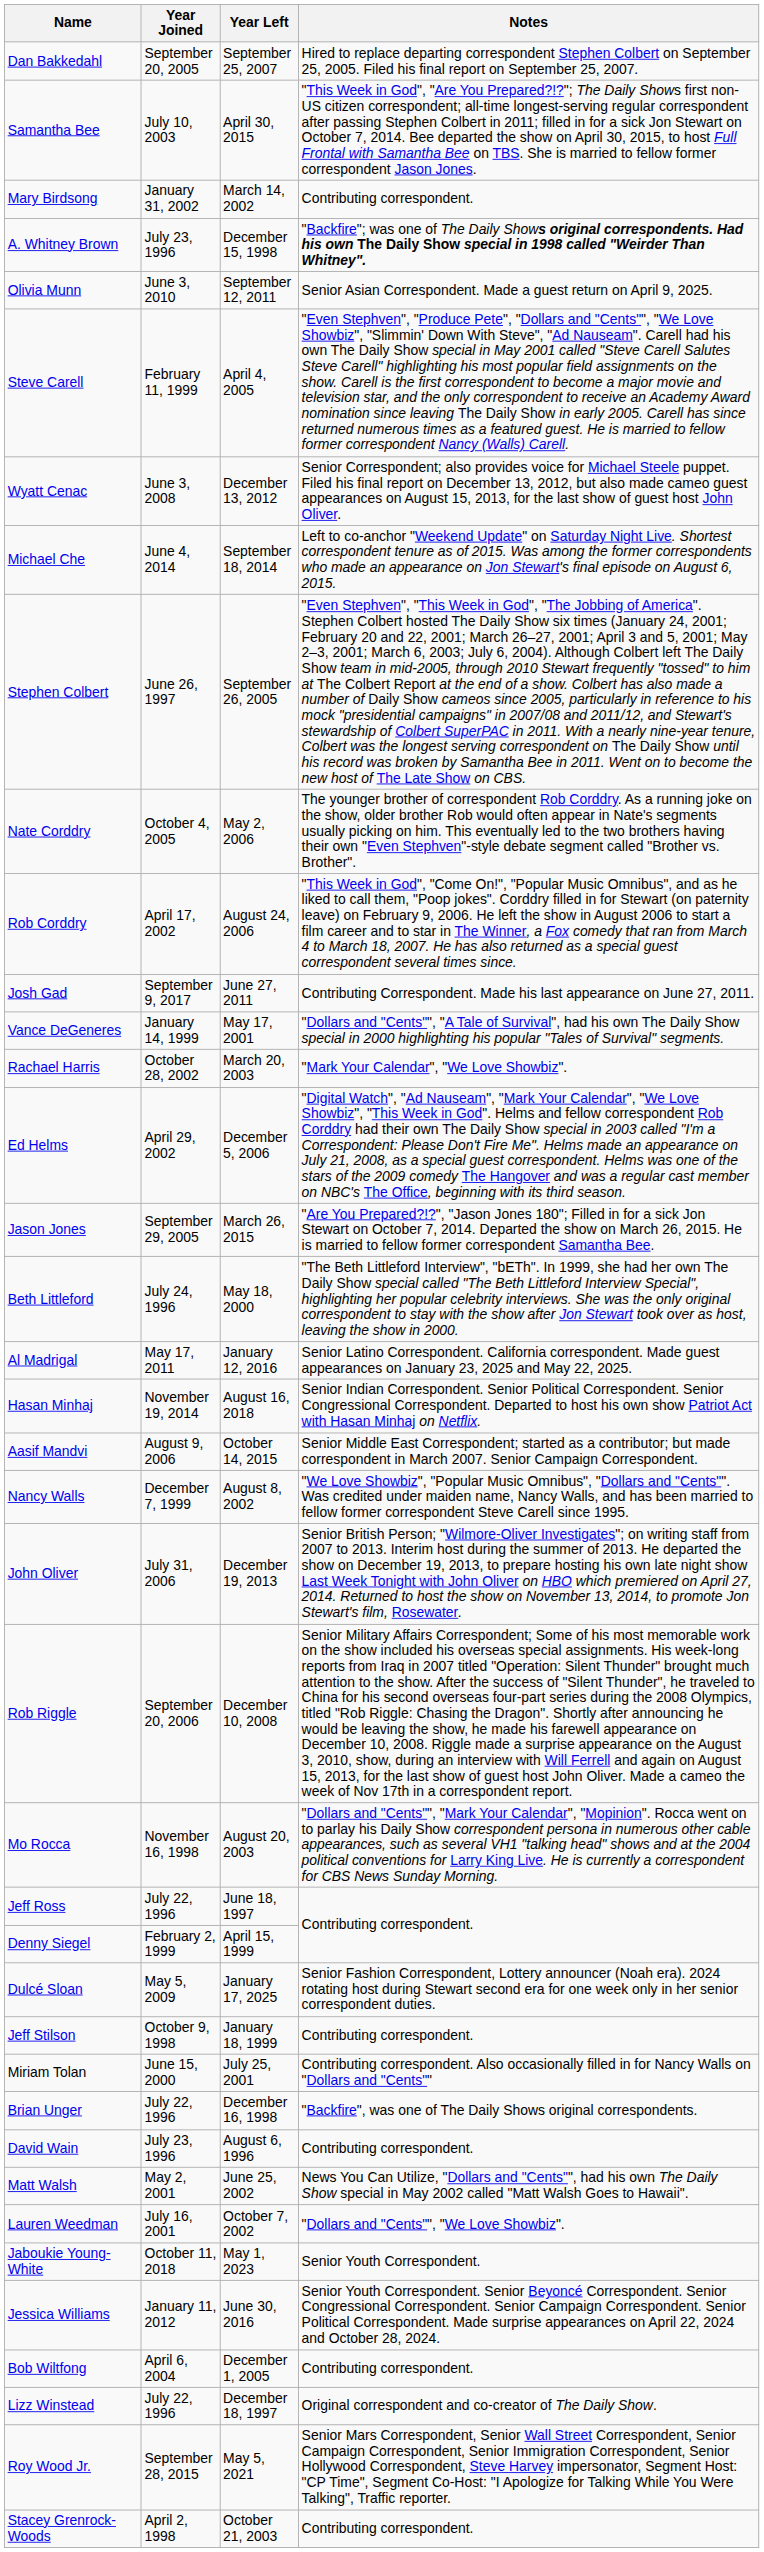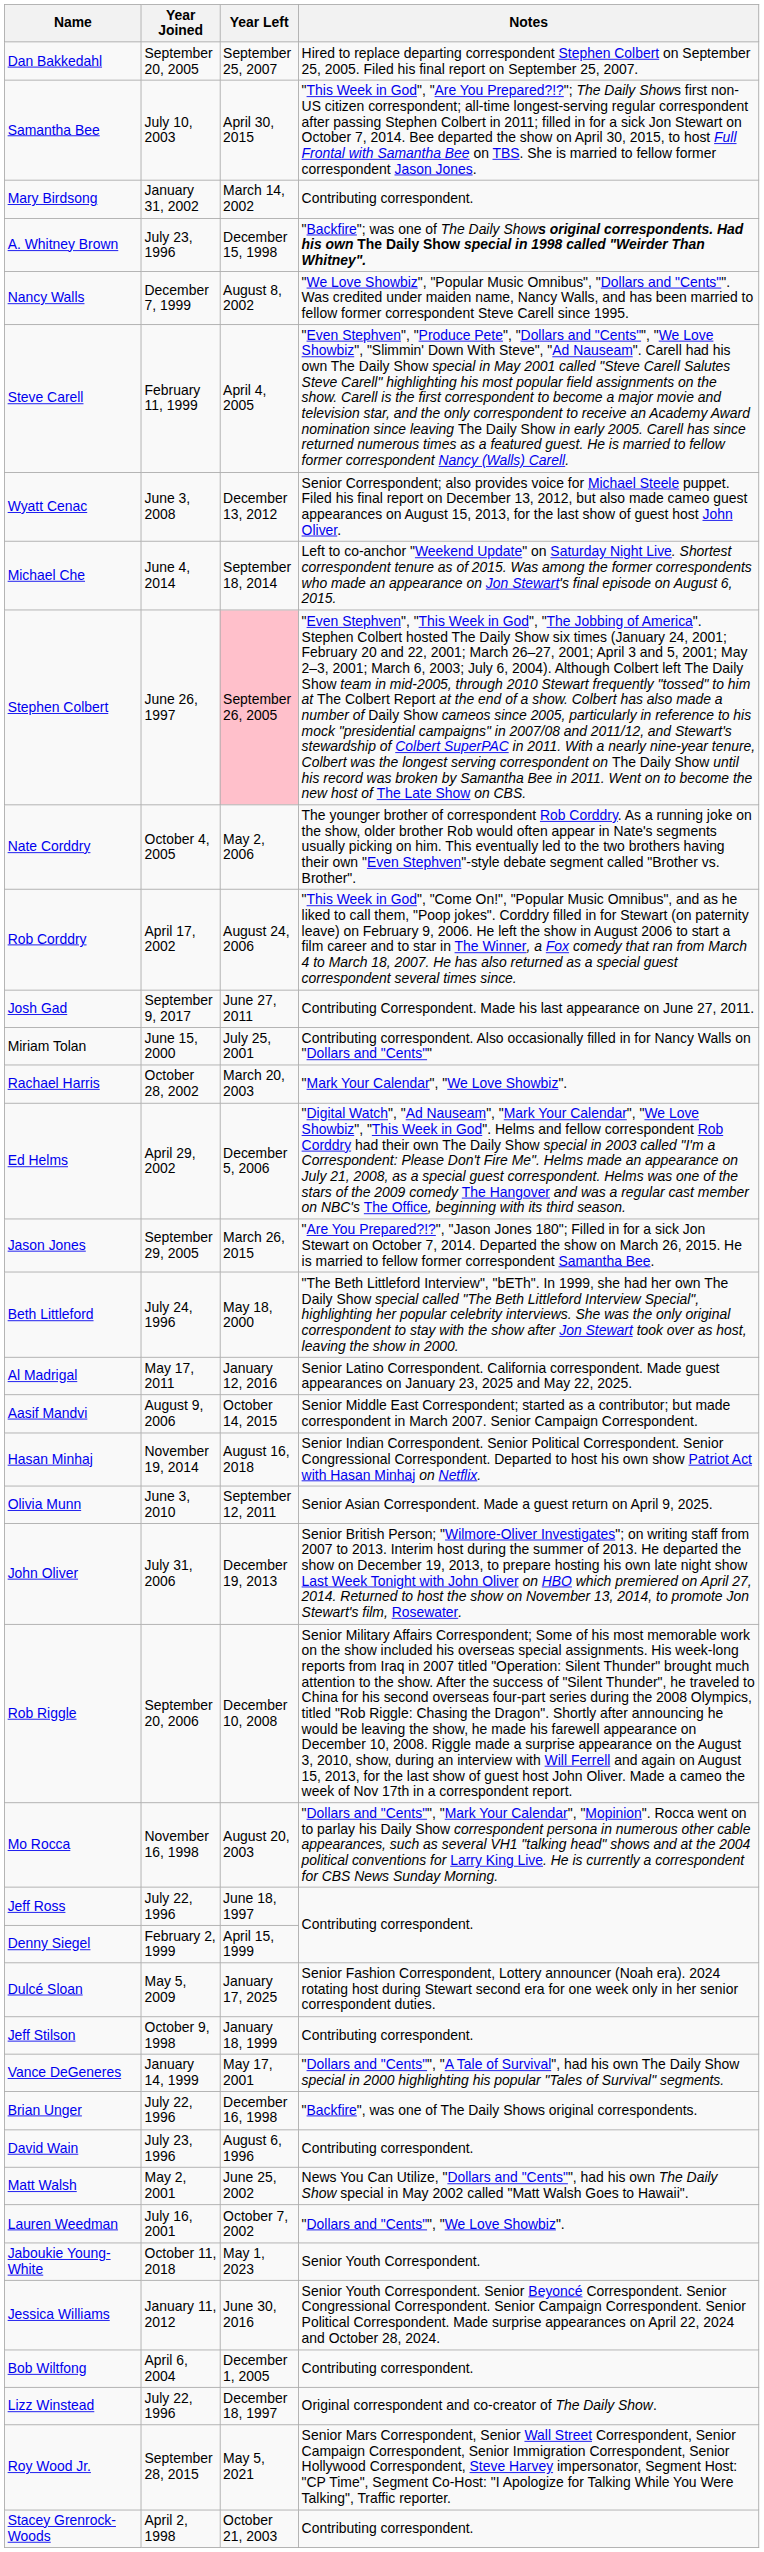 <table class="wikitable sortable">
 <tr>
 <th style="width:150px;">Name</th>
 <th>Year Joined</th>
 <th>Year Left</th>
 <th class="unsortable">Notes</th>
 </tr>
 <tr>
 <td><a href='#'>Dan Bakkedahl</a></td>
 <td>September 20, 2005</td>
 <td>September 25, 2007</td>
 <td>Hired to replace departing correspondent <a href='#'>Stephen Colbert</a> on September 25, 2005. Filed his final report on September 25, 2007.</td>
 </tr>
 <tr>
 <td><a href='#'>Samantha Bee</a></td>
 <td>July 10, 2003</td>
 <td>April 30, 2015</td>
 <td>"<a href='#'>This Week in God</a>", "<a href='#'>Are You Prepared?!?</a>"; <em>The Daily Show</em>s first non-US citizen correspondent; all-time longest-serving regular correspondent after passing Stephen Colbert in 2011; filled in for a sick Jon Stewart on October 7, 2014. Bee departed the show on April 30, 2015, to host <em><a href='#'>Full Frontal with Samantha Bee</a></em> on <a href='#'>TBS</a>. She is married to fellow former correspondent <a href='#'>Jason Jones</a>.</td>
 </tr>
 <tr>
 <td><a href='#'>Mary Birdsong</a></td>
 <td>January 31, 2002</td>
 <td>March 14, 2002</td>
 <td>Contributing correspondent.</td>
 </tr>
 <tr>
 <td><a href='#'>A. Whitney Brown</a></td>
 <td>July 23, 1996</td>
 <td>December 15, 1998</td>
 <td>"<a href='#'>Backfire</a>"; was one of <em>The Daily Show<strong>s original correspondents. Had his own </em>The Daily Show<em> special in 1998 called "Weirder Than Whitney".</td>
 </tr>
 <tr>
-<td><a href='#'>Olivia Munn</a></td>
-<td>June 3, 2010</td>
-<td>September 12, 2011</td>
-<td>Senior Asian Correspondent. Made a guest return on April 9, 2025.</td>
+<td><a href='#'>Nancy Walls</a></td>
+<td>December 7, 1999</td>
+<td>August 8, 2002</td>
+<td>"<a href='#'>We Love Showbiz</a>", "Popular Music Omnibus", "<a href='#'>Dollars and "Cents"</a>". Was credited under maiden name, Nancy Walls, and has been married to fellow former correspondent Steve Carell since 1995.</td>
 </tr>
 <tr>
 <td><a href='#'>Steve Carell</a></td>
 <td>February 11, 1999</td>
 <td>April 4, 2005</td>
 <td>"<a href='#'>Even Stephven</a>", "<a href='#'>Produce Pete</a>", "<a href='#'>Dollars and "Cents"</a>", "<a href='#'>We Love Showbiz</a>", "Slimmin' Down With Steve", "<a href='#'>Ad Nauseam</a>". Carell had his own </em>The Daily Show<em> special in May 2001 called "Steve Carell Salutes Steve Carell" highlighting his most popular field assignments on the show. Carell is the first correspondent to become a major movie and television star, and the only correspondent to receive an Academy Award nomination since leaving </em>The Daily Show<em> in early 2005. Carell has since returned numerous times as a featured guest. He is married to fellow former correspondent <a href='#'>Nancy (Walls) Carell</a>.</td>
 </tr>
 <tr>
 <td><a href='#'>Wyatt Cenac</a></td>
 <td>June 3, 2008</td>
 <td>December 13, 2012</td>
 <td>Senior Correspondent; also provides voice for <a href='#'>Michael Steele</a> puppet. Filed his final report on December 13, 2012, but also made cameo guest appearances on August 15, 2013, for the last show of guest host <a href='#'>John Oliver</a>.</td>
 </tr>
 <tr>
 <td><a href='#'>Michael Che</a></td>
 <td>June 4, 2014</td>
 <td>September 18, 2014</td>
 <td>Left to co-anchor "<a href='#'>Weekend Update</a>" on </em><a href='#'>Saturday Night Live</a><em>. Shortest correspondent tenure as of 2015. Was among the former correspondents who made an appearance on <a href='#'>Jon Stewart</a>'s final episode on August 6, 2015.</td>
 </tr>
 <tr>
 <td><a href='#'>Stephen Colbert</a></td>
 <td>June 26, 1997</td>
-<td>September 26, 2005</td>
+<td style="background: pink;">September 26, 2005</td>
 <td>"<a href='#'>Even Stephven</a>", "<a href='#'>This Week in God</a>", "<a href='#'>The Jobbing of America</a>". Stephen Colbert hosted The Daily Show six times (January 24, 2001; February 20 and 22, 2001; March 26–27, 2001; April 3 and 5, 2001; May 2–3, 2001; March 6, 2003; July 6, 2004). Although Colbert left </em>The Daily Show<em> team in mid-2005, through 2010 Stewart frequently "tossed" to him at </em>The Colbert Report<em> at the end of a show. Colbert has also made a number of </em>Daily Show<em> cameos since 2005, particularly in reference to his mock "presidential campaigns" in 2007/08 and 2011/12, and Stewart's stewardship of <a href='#'>Colbert SuperPAC</a> in 2011.  With a nearly nine-year tenure, Colbert was the longest serving correspondent on </em>The Daily Show<em> until his record was broken by Samantha Bee in 2011. Went on to become the new host of </em><a href='#'>The Late Show</a><em> on CBS.</td>
 </tr>
 <tr>
 <td><a href='#'>Nate Corddry</a></td>
 <td>October 4, 2005</td>
 <td>May 2, 2006</td>
 <td>The younger brother of correspondent <a href='#'>Rob Corddry</a>. As a running joke on the show, older brother Rob would often appear in Nate's segments usually picking on him. This eventually led to the two brothers having their own "<a href='#'>Even Stephven</a>"-style debate segment called "Brother vs. Brother".</td>
 </tr>
 <tr>
 <td><a href='#'>Rob Corddry</a></td>
 <td>April 17, 2002</td>
 <td>August 24, 2006</td>
 <td>"<a href='#'>This Week in God</a>", "Come On!", "Popular Music Omnibus", and as he liked to call them, "Poop jokes". Corddry filled in for Stewart (on paternity leave) on February 9, 2006. He left the show in August 2006 to start a film career and to star in </em><a href='#'>The Winner</a><em>, a <a href='#'>Fox</a> comedy that ran from March 4 to March 18, 2007. He has also returned as a special guest correspondent several times since.</td>
 </tr>
 <tr>
 <td><a href='#'>Josh Gad</a></td>
 <td>September 9, 2017</td>
 <td>June 27, 2011</td>
 <td>Contributing Correspondent. Made his last appearance on June 27, 2011.</td>
 </tr>
 <tr>
-<td><a href='#'>Vance DeGeneres</a></td>
-<td>January 14, 1999</td>
-<td>May 17, 2001</td>
-<td>"<a href='#'>Dollars and "Cents"</a>", "<a href='#'>A Tale of Survival</a>", had his own </em>The Daily Show<em> special in 2000 highlighting his popular "Tales of Survival" segments.</td>
+<td>Miriam Tolan</td>
+<td>June 15, 2000</td>
+<td>July 25, 2001</td>
+<td>Contributing correspondent. Also occasionally filled in for Nancy Walls on "<a href='#'>Dollars and "Cents"</a>"</td>
 </tr>
 <tr>
 <td><a href='#'>Rachael Harris</a></td>
 <td>October 28, 2002</td>
 <td>March 20, 2003</td>
 <td>"<a href='#'>Mark Your Calendar</a>", "<a href='#'>We Love Showbiz</a>".</td>
 </tr>
 <tr>
 <td><a href='#'>Ed Helms</a></td>
 <td>April 29, 2002</td>
 <td>December 5, 2006</td>
 <td>"<a href='#'>Digital Watch</a>", "<a href='#'>Ad Nauseam</a>", "<a href='#'>Mark Your Calendar</a>", "<a href='#'>We Love Showbiz</a>", "<a href='#'>This Week in God</a>". Helms and fellow correspondent <a href='#'>Rob Corddry</a> had their own </em>The Daily Show<em> special in 2003 called "I'm a Correspondent: Please Don't Fire Me". Helms made an appearance on July 21, 2008, as a special guest correspondent. Helms was one of the stars of the 2009 comedy </em><a href='#'>The Hangover</a><em> and was a regular cast member on NBC's </em><a href='#'>The Office</a><em>, beginning with its third season.</td>
 </tr>
 <tr>
 <td><a href='#'>Jason Jones</a></td>
 <td>September 29, 2005</td>
 <td>March 26, 2015</td>
 <td>"<a href='#'>Are You Prepared?!?</a>", "Jason Jones 180"; Filled in for a sick Jon Stewart on October 7, 2014. Departed the show on March 26, 2015. He is married to fellow former correspondent <a href='#'>Samantha Bee</a>.</td>
 </tr>
 <tr>
 <td><a href='#'>Beth Littleford</a></td>
 <td>July 24, 1996</td>
 <td>May 18, 2000</td>
 <td>"The Beth Littleford Interview", "bETh". In 1999, she had her own </em>The Daily Show<em> special called "The Beth Littleford Interview Special", highlighting her popular celebrity interviews. She was the only original correspondent to stay with the show after <a href='#'>Jon Stewart</a> took over as host, leaving the show in 2000.</td>
 </tr>
 <tr>
 <td><a href='#'>Al Madrigal</a></td>
 <td>May 17, 2011</td>
 <td>January 12, 2016</td>
 <td>Senior Latino Correspondent. California correspondent. Made guest appearances on January 23, 2025 and May 22, 2025.</td>
 </tr>
 <tr>
+<td><a href='#'>Aasif Mandvi</a></td>
+<td>August 9, 2006</td>
+<td>October 14, 2015</td>
+<td>Senior Middle East Correspondent; started as a contributor; but made correspondent in March 2007. Senior Campaign Correspondent.</td>
+</tr>
+<tr>
 <td><a href='#'>Hasan Minhaj</a></td>
 <td>November 19, 2014</td>
 <td>August 16, 2018</td>
 <td>Senior Indian Correspondent. Senior Political Correspondent. Senior Congressional Correspondent. Departed to host his own show </em><a href='#'>Patriot Act with Hasan Minhaj</a><em> on <a href='#'>Netflix</a>.</td>
 </tr>
 <tr>
-<td><a href='#'>Aasif Mandvi</a></td>
-<td>August 9, 2006</td>
-<td>October 14, 2015</td>
-<td>Senior Middle East Correspondent; started as a contributor; but made correspondent in March 2007. Senior Campaign Correspondent.</td>
-</tr>
-<tr>
-<td><a href='#'>Nancy Walls</a></td>
-<td>December 7, 1999</td>
-<td>August 8, 2002</td>
-<td>"<a href='#'>We Love Showbiz</a>", "Popular Music Omnibus", "<a href='#'>Dollars and "Cents"</a>". Was credited under maiden name, Nancy Walls, and has been married to fellow former correspondent Steve Carell since 1995.</td>
+<td><a href='#'>Olivia Munn</a></td>
+<td>June 3, 2010</td>
+<td>September 12, 2011</td>
+<td>Senior Asian Correspondent. Made a guest return on April 9, 2025.</td>
 </tr>
 <tr>
 <td><a href='#'>John Oliver</a></td>
 <td>July 31, 2006</td>
 <td>December 19, 2013</td>
 <td>Senior British Person; "<a href='#'>Wilmore-Oliver Investigates</a>"; on writing staff from 2007 to 2013. Interim host during the summer of 2013. He departed the show on December 19, 2013, to prepare hosting his own late night show </em><a href='#'>Last Week Tonight with John Oliver</a><em> on <a href='#'>HBO</a> which premiered on April 27, 2014.  Returned to host the show on November 13, 2014, to promote Jon Stewart's film, </em><a href='#'>Rosewater</a><em>.</td>
 </tr>
 <tr>
 <td><a href='#'>Rob Riggle</a></td>
 <td>September 20, 2006</td>
 <td>December 10, 2008</td>
 <td>Senior Military Affairs Correspondent; Some of his most memorable work on the show included his overseas special assignments. His week-long reports from Iraq in 2007 titled "Operation: Silent Thunder" brought much attention to the show. After the success of "Silent Thunder", he traveled to China for his second overseas four-part series during the 2008 Olympics, titled "Rob Riggle: Chasing the Dragon". Shortly after announcing he would be leaving the show, he made his farewell appearance on December 10, 2008. Riggle made a surprise appearance on the August 3, 2010, show, during an interview with <a href='#'>Will Ferrell</a> and again on August 15, 2013, for the last show of guest host John Oliver. Made a cameo the week of Nov 17th in a correspondent report.</td>
 </tr>
 <tr>
 <td><a href='#'>Mo Rocca</a></td>
 <td>November 16, 1998</td>
 <td>August 20, 2003</td>
 <td>"<a href='#'>Dollars and "Cents"</a>", "<a href='#'>Mark Your Calendar</a>", "<a href='#'>Mopinion</a>". Rocca went on to parlay his </em>Daily Show<em> correspondent persona in numerous other cable appearances, such as several VH1 "talking head" shows and at the 2004 political conventions for </em><a href='#'>Larry King Live</a><em>. He is currently a correspondent for CBS News Sunday Morning.</td>
 </tr>
 <tr>
 <td><a href='#'>Jeff Ross</a></td>
 <td>July 22, 1996</td>
 <td>June 18, 1997</td>
 <td rowspan="2">Contributing correspondent.</td>
 </tr>
 <tr>
 <td><a href='#'>Denny Siegel</a></td>
 <td>February 2, 1999</td>
 <td>April 15, 1999</td>
 </tr>
 <tr>
 <td><a href='#'>Dulcé Sloan</a></td>
 <td>May 5, 2009</td>
 <td>January 17, 2025</td>
 <td>Senior Fashion Correspondent, Lottery announcer (Noah era). 2024 rotating host during Stewart second era for one week only in her senior correspondent duties.</td>
 </tr>
 <tr>
 <td><a href='#'>Jeff Stilson</a></td>
 <td>October 9, 1998</td>
 <td>January 18, 1999</td>
 <td>Contributing correspondent.</td>
 </tr>
 <tr>
-<td>Miriam Tolan</td>
-<td>June 15, 2000</td>
-<td>July 25, 2001</td>
-<td>Contributing correspondent. Also occasionally filled in for Nancy Walls on "<a href='#'>Dollars and "Cents"</a>"</td>
+<td><a href='#'>Vance DeGeneres</a></td>
+<td>January 14, 1999</td>
+<td>May 17, 2001</td>
+<td>"<a href='#'>Dollars and "Cents"</a>", "<a href='#'>A Tale of Survival</a>", had his own </em>The Daily Show<em> special in 2000 highlighting his popular "Tales of Survival" segments.</td>
 </tr>
 <tr>
 <td><a href='#'>Brian Unger</a></td>
 <td>July 22, 1996</td>
 <td>December 16, 1998</td>
 <td>"<a href='#'>Backfire</a>", was one of </em>The Daily Show</strong>s original correspondents.</td>
 </tr>
 <tr>
 <td><a href='#'>David Wain</a></td>
 <td>July 23, 1996</td>
 <td>August 6, 1996</td>
 <td>Contributing correspondent.</td>
 </tr>
 <tr>
 <td><a href='#'>Matt Walsh</a></td>
 <td>May 2, 2001</td>
 <td>June 25, 2002</td>
 <td>News You Can Utilize, "<a href='#'>Dollars and "Cents"</a>", had his own <em>The Daily Show</em> special in May 2002 called "Matt Walsh Goes to Hawaii".</td>
 </tr>
 <tr>
 <td><a href='#'>Lauren Weedman</a></td>
 <td>July 16, 2001</td>
 <td>October 7, 2002</td>
 <td>"<a href='#'>Dollars and "Cents"</a>", "<a href='#'>We Love Showbiz</a>".</td>
 </tr>
 <tr>
 <td><a href='#'>Jaboukie Young-White</a></td>
 <td>October 11, 2018</td>
 <td>May 1, 2023</td>
 <td>Senior Youth Correspondent.</td>
 </tr>
 <tr>
 <td><a href='#'>Jessica Williams</a></td>
 <td>January 11, 2012</td>
 <td>June 30, 2016</td>
 <td>Senior Youth Correspondent. Senior <a href='#'>Beyoncé</a> Correspondent. Senior Congressional Correspondent. Senior Campaign Correspondent. Senior Political Correspondent. Made surprise appearances on April 22, 2024 and October 28, 2024.</td>
 </tr>
 <tr>
 <td><a href='#'>Bob Wiltfong</a></td>
 <td>April 6, 2004</td>
 <td>December 1, 2005</td>
 <td>Contributing correspondent.</td>
 </tr>
 <tr>
 <td><a href='#'>Lizz Winstead</a></td>
 <td>July 22, 1996</td>
 <td>December 18, 1997</td>
 <td>Original correspondent and co-creator of <em>The Daily Show</em>.</td>
 </tr>
 <tr>
 <td><a href='#'>Roy Wood Jr.</a></td>
 <td>September 28, 2015</td>
 <td>May 5, 2021</td>
 <td>Senior Mars Correspondent, Senior <a href='#'>Wall Street</a> Correspondent, Senior Campaign Correspondent, Senior Immigration Correspondent, Senior Hollywood Correspondent, <a href='#'>Steve Harvey</a> impersonator, Segment Host: "CP Time", Segment Co-Host: "I Apologize for Talking While You Were Talking", Traffic reporter.</td>
 </tr>
 <tr>
 <td><a href='#'>Stacey Grenrock-Woods</a></td>
 <td>April 2, 1998</td>
 <td>October 21, 2003</td>
 <td>Contributing correspondent.</td>
 </tr>
 </table>
